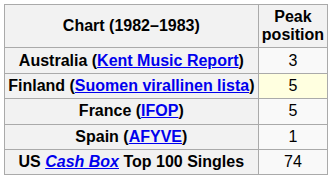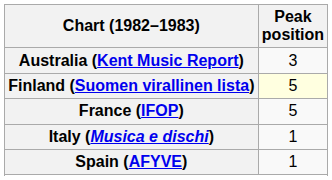 <table class="wikitable sortable plainrowheaders" style="text-align:center">
 <tr>
 <th scope="col">Chart (1982–1983)</th>
 <th scope="col">Peak<br>position</th>
 </tr>
 <tr>
 <th scope="row">Australia (<a href='#'>Kent Music Report</a>)</th>
 <td>3</td>
 </tr>
 <tr>
 </tr>
 <tr>
 </tr>
 <tr>
 </tr>
 <tr>
 <th scope="row">Finland (<a href='#'>Suomen virallinen lista</a>)</th>
 <td style="background: lightyellow;">5</td>
 </tr>
 <tr>
 <th scope="row">France (<a href='#'>IFOP</a>)</th>
 <td>5</td>
 </tr>
 <tr>
 </tr>
 <tr>
+<th scope="row">Italy (<em><a href='#'>Musica e dischi</a></em>)</th>
+<td>1</td>
+</tr>
+<tr>
 </tr>
 <tr>
 </tr>
 <tr>
 </tr>
 <tr>
 </tr>
 <tr>
 <th scope="row">Spain (<a href='#'>AFYVE</a>)</th>
 <td>1</td>
 </tr>
 <tr>
 </tr>
 <tr>
 </tr>
 <tr>
 </tr>
 <tr>
 </tr>
 <tr>
-<th scope="row">US <em><a href='#'>Cash Box</a></em> Top 100 Singles</th>
-<td>74</td>
-</tr>
-<tr>
 </tr>
 </table>
